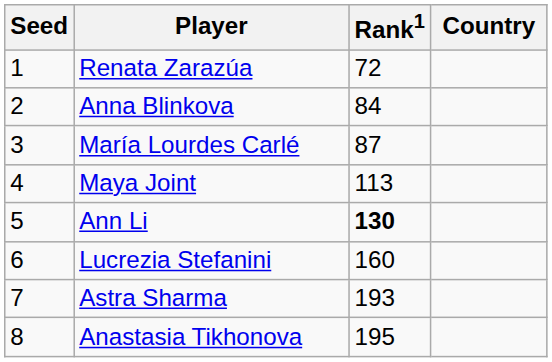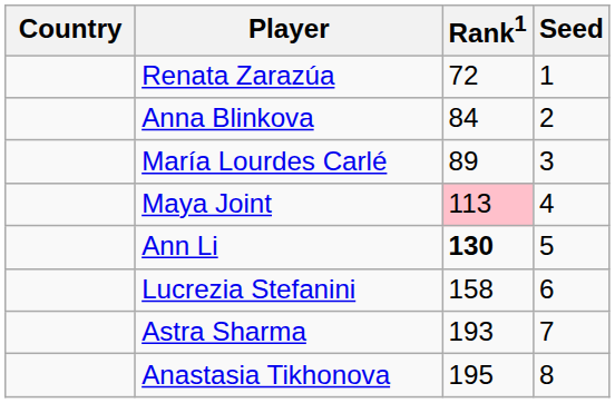 <table class="sortable wikitable">
 <tr>
-<th>Seed</th>
+<th width="70">Country</th>
 <th width="175">Player</th>
 <th>Rank<sup>1</sup></th>
-<th width="70">Country</th>
+<th>Seed</th>
 </tr>
 <tr>
-<td>1</td>
+<td></td>
 <td><a href='#'>Renata Zarazúa</a></td>
 <td>72</td>
-<td></td>
+<td>1</td>
 </tr>
 <tr>
-<td>2</td>
+<td></td>
 <td><a href='#'>Anna Blinkova</a></td>
 <td>84</td>
-<td></td>
+<td>2</td>
 </tr>
 <tr>
+<td></td>
+<td><a href='#'>María Lourdes Carlé</a></td>
+<td>89</td>
 <td>3</td>
-<td><a href='#'>María Lourdes Carlé</a></td>
-<td>87</td>
-<td></td>
 </tr>
 <tr>
+<td></td>
+<td><a href='#'>Maya Joint</a></td>
+<td style="background: pink;">113</td>
 <td>4</td>
-<td><a href='#'>Maya Joint</a></td>
-<td>113</td>
-<td></td>
 </tr>
 <tr>
-<td>5</td>
+<td></td>
 <td><a href='#'>Ann Li</a></td>
 <td><strong>130</strong></td>
-<td></td>
+<td>5</td>
 </tr>
 <tr>
+<td></td>
+<td><a href='#'>Lucrezia Stefanini</a></td>
+<td>158</td>
 <td>6</td>
-<td><a href='#'>Lucrezia Stefanini</a></td>
-<td>160</td>
-<td></td>
 </tr>
 <tr>
-<td>7</td>
+<td></td>
 <td><a href='#'>Astra Sharma</a></td>
 <td>193</td>
-<td></td>
+<td>7</td>
 </tr>
 <tr>
-<td>8</td>
+<td></td>
 <td><a href='#'>Anastasia Tikhonova</a></td>
 <td>195</td>
-<td></td>
+<td>8</td>
 </tr>
 </table>
